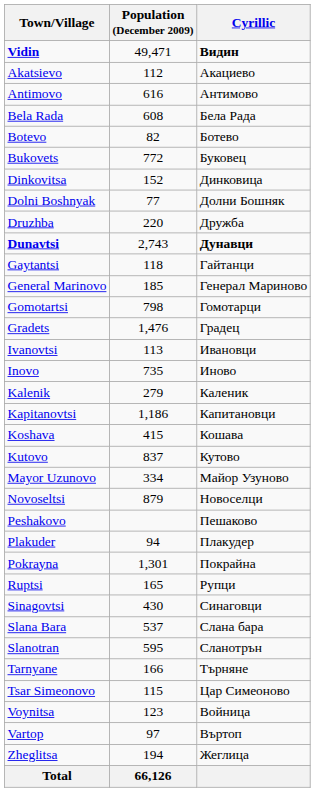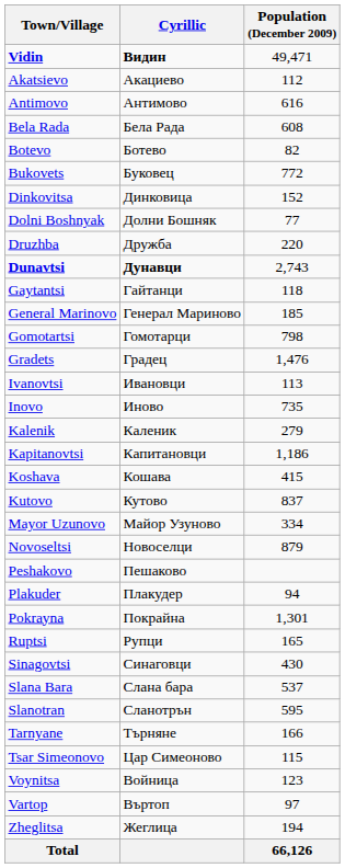 <table class="wikitable sortable">
 <tr>
 <th>Town/Village</th>
+<th><a href='#'>Cyrillic</a></th>
 <th>Population<br><small>(December 2009)</small></th>
-<th><a href='#'>Cyrillic</a></th>
 </tr>
 <tr>
 <td><strong><a href='#'>Vidin</a></strong></td>
+<td><strong>Видин</strong></td>
 <td align="center">49,471</td>
-<td><strong>Видин</strong></td>
 </tr>
 <tr>
 <td><a href='#'>Akatsievo</a></td>
+<td>Акациево</td>
 <td align="center">112</td>
-<td>Акациево</td>
 </tr>
 <tr>
 <td><a href='#'>Antimovo</a></td>
+<td>Антимово</td>
 <td align="center">616</td>
-<td>Антимово</td>
 </tr>
 <tr>
 <td><a href='#'>Bela Rada</a></td>
+<td>Бела Рада</td>
 <td align="center">608</td>
-<td>Бела Рада</td>
 </tr>
 <tr>
 <td><a href='#'>Botevo</a></td>
+<td>Ботево</td>
 <td align="center">82</td>
-<td>Ботево</td>
 </tr>
 <tr>
 <td><a href='#'>Bukovets</a></td>
+<td>Буковец</td>
 <td align="center">772</td>
-<td>Буковец</td>
 </tr>
 <tr>
 <td><a href='#'>Dinkovitsa</a></td>
+<td>Динковица</td>
 <td align="center">152</td>
-<td>Динковица</td>
 </tr>
 <tr>
 <td><a href='#'>Dolni Boshnyak</a></td>
+<td>Долни Бошняк</td>
 <td align="center">77</td>
-<td>Долни Бошняк</td>
 </tr>
 <tr>
 <td><a href='#'>Druzhba</a></td>
+<td>Дружба</td>
 <td align="center">220</td>
-<td>Дружба</td>
 </tr>
 <tr>
 <td><strong><a href='#'>Dunavtsi</a></strong></td>
+<td><strong>Дунавци</strong></td>
 <td align="center">2,743</td>
-<td><strong>Дунавци</strong></td>
 </tr>
 <tr>
 <td><a href='#'>Gaytantsi</a></td>
+<td>Гайтанци</td>
 <td align="center">118</td>
-<td>Гайтанци</td>
 </tr>
 <tr>
 <td><a href='#'>General Marinovo</a></td>
+<td>Генерал Мариново</td>
 <td align="center">185</td>
-<td>Генерал Мариново</td>
 </tr>
 <tr>
 <td><a href='#'>Gomotartsi</a></td>
+<td>Гомотарци</td>
 <td align="center">798</td>
-<td>Гомотарци</td>
 </tr>
 <tr>
 <td><a href='#'>Gradets</a></td>
+<td>Градец</td>
 <td align="center">1,476</td>
-<td>Градец</td>
 </tr>
 <tr>
 <td><a href='#'>Ivanovtsi</a></td>
+<td>Ивановци</td>
 <td align="center">113</td>
-<td>Ивановци</td>
 </tr>
 <tr>
 <td><a href='#'>Inovo</a></td>
+<td>Иново</td>
 <td align="center">735</td>
-<td>Иново</td>
 </tr>
 <tr>
 <td><a href='#'>Kalenik</a></td>
+<td>Каленик</td>
 <td align="center">279</td>
-<td>Каленик</td>
 </tr>
 <tr>
 <td><a href='#'>Kapitanovtsi</a></td>
+<td>Капитановци</td>
 <td align="center">1,186</td>
-<td>Капитановци</td>
 </tr>
 <tr>
 <td><a href='#'>Koshava</a></td>
+<td>Кошава</td>
 <td align="center">415</td>
-<td>Кошава</td>
 </tr>
 <tr>
 <td><a href='#'>Kutovo</a></td>
+<td>Кутово</td>
 <td align="center">837</td>
-<td>Кутово</td>
 </tr>
 <tr>
 <td><a href='#'>Mayor Uzunovo</a></td>
+<td>Майор Узуново</td>
 <td align="center">334</td>
-<td>Майор Узуново</td>
 </tr>
 <tr>
 <td><a href='#'>Novoseltsi</a></td>
+<td>Новоселци</td>
 <td align="center">879</td>
-<td>Новоселци</td>
 </tr>
 <tr>
 <td><a href='#'>Peshakovo</a></td>
+<td>Пешаково</td>
 <td align="center"></td>
-<td>Пешаково</td>
 </tr>
 <tr>
 <td><a href='#'>Plakuder</a></td>
+<td>Плакудер</td>
 <td align="center">94</td>
-<td>Плакудер</td>
 </tr>
 <tr>
 <td><a href='#'>Pokrayna</a></td>
+<td>Покрайна</td>
 <td align="center">1,301</td>
-<td>Покрайна</td>
 </tr>
 <tr>
 <td><a href='#'>Ruptsi</a></td>
+<td>Рупци</td>
 <td align="center">165</td>
-<td>Рупци</td>
 </tr>
 <tr>
 <td><a href='#'>Sinagovtsi</a></td>
+<td>Синаговци</td>
 <td align="center">430</td>
-<td>Синаговци</td>
 </tr>
 <tr>
 <td><a href='#'>Slana Bara</a></td>
+<td>Слана бара</td>
 <td align="center">537</td>
-<td>Слана бара</td>
 </tr>
 <tr>
 <td><a href='#'>Slanotran</a></td>
+<td>Сланотрън</td>
 <td align="center">595</td>
-<td>Сланотрън</td>
 </tr>
 <tr>
 <td><a href='#'>Tarnyane</a></td>
+<td>Търняне</td>
 <td align="center">166</td>
-<td>Търняне</td>
 </tr>
 <tr>
 <td><a href='#'>Tsar Simeonovo</a></td>
+<td>Цар Симеоново</td>
 <td align="center">115</td>
-<td>Цар Симеоново</td>
 </tr>
 <tr>
 <td><a href='#'>Voynitsa</a></td>
+<td>Войница</td>
 <td align="center">123</td>
-<td>Войница</td>
 </tr>
 <tr>
 <td><a href='#'>Vartop</a></td>
+<td>Въртоп</td>
 <td align="center">97</td>
-<td>Въртоп</td>
 </tr>
 <tr>
 <td><a href='#'>Zheglitsa</a></td>
+<td>Жеглица</td>
 <td align="center">194</td>
-<td>Жеглица</td>
 </tr>
 <tr>
 <th>Total</th>
+<th></th>
 <th align="center">66,126</th>
-<th></th>
 </tr>
 </table>
